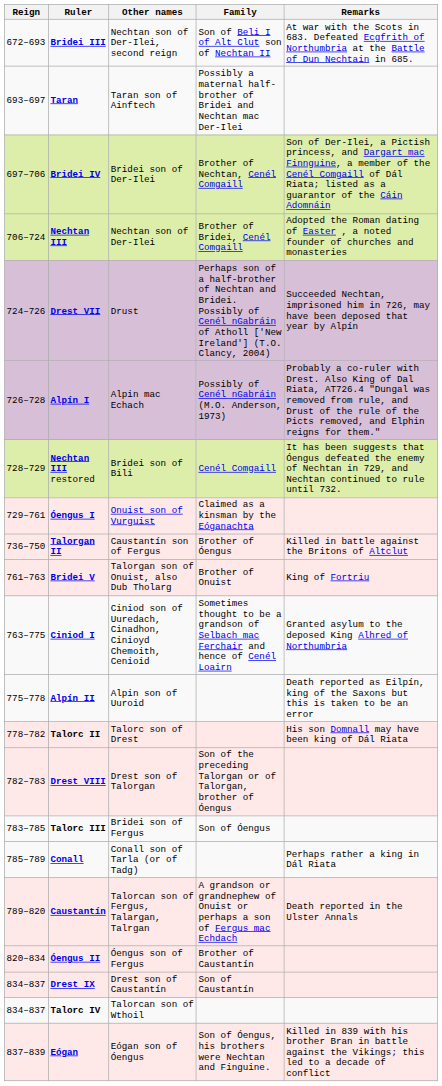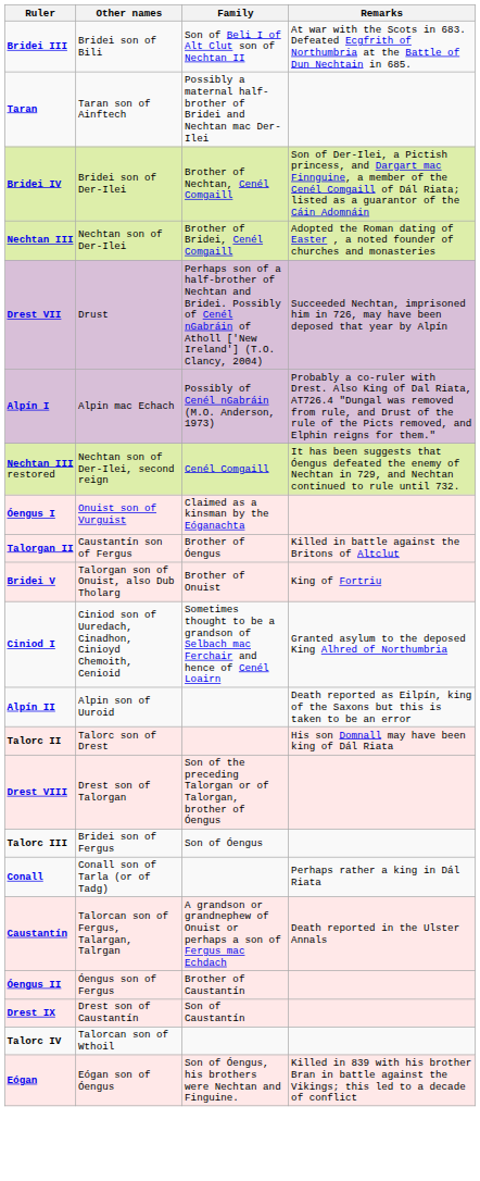 <table class="wikitable">
 <tr>
-<th width="10%">Reign</th>
 <th width="10%">Ruler</th>
 <th width="20%">Other names</th>
 <th width="20%">Family</th>
 <th width="35%">Remarks</th>
 </tr>
 <tr>
-<td>672–693</td>
 <td><strong><a href='#'>Bridei III</a></strong></td>
-<td>Nechtan son of Der-Ilei, second reign</td>
+<td>Bridei son of Bili</td>
 <td>Son of <a href='#'>Beli I of Alt Clut</a> son of <a href='#'>Nechtan II</a></td>
 <td>At war with the Scots in 683. Defeated <a href='#'>Ecgfrith of Northumbria</a> at the <a href='#'>Battle of Dun Nechtain</a> in 685.</td>
 </tr>
 <tr>
-<td>693–697</td>
 <td><strong><a href='#'>Taran</a></strong></td>
 <td>Taran son of Ainftech</td>
 <td>Possibly a maternal half-brother of Bridei and Nechtan mac Der-Ilei</td>
 <td></td>
 </tr>
 <tr bgcolor="#DDEEAA">
-<td>697–706</td>
 <td><strong><a href='#'>Bridei IV</a></strong></td>
 <td>Bridei son of Der-Ilei</td>
 <td>Brother of Nechtan, <a href='#'>Cenél Comgaill</a></td>
 <td>Son of Der-Ilei, a Pictish princess, and <a href='#'>Dargart mac Finnguine</a>, a member of the <a href='#'>Cenél Comgaill</a> of Dál Riata; listed as a guarantor of the <a href='#'>Cáin Adomnáin</a></td>
 </tr>
 <tr bgcolor="#DDEEAA">
-<td>706–724</td>
 <td><strong><a href='#'>Nechtan III</a></strong></td>
 <td>Nechtan son of Der-Ilei</td>
 <td>Brother of Bridei, <a href='#'>Cenél Comgaill</a></td>
 <td>Adopted the Roman dating of <a href='#'>Easter</a> , a noted founder of churches and monasteries</td>
 </tr>
 <tr bgcolor="#D8BFD8">
-<td>724–726</td>
 <td><strong><a href='#'>Drest VII</a></strong></td>
 <td>Drust</td>
 <td>Perhaps son of a half-brother of Nechtan and Bridei. Possibly of <a href='#'>Cenél nGabráin</a> of Atholl ['New Ireland'] (T.O. Clancy, 2004)</td>
 <td>Succeeded Nechtan, imprisoned him in 726, may have been deposed that year by Alpín</td>
 </tr>
 <tr bgcolor="#D8BFD8">
-<td>726–728</td>
 <td><strong><a href='#'>Alpín I</a></strong></td>
 <td>Alpin mac Echach</td>
 <td>Possibly of <a href='#'>Cenél nGabráin</a> (M.O. Anderson, 1973)</td>
 <td>Probably a co-ruler with Drest. Also King of Dal Riata, AT726.4 "Dungal was removed from rule, and Drust of the rule of the Picts removed, and Elphin reigns for them."</td>
 </tr>
 <tr bgcolor="#DDEEAA">
-<td>728–729</td>
 <td><strong><a href='#'>Nechtan III</a></strong><br>restored</td>
-<td>Bridei son of Bili</td>
+<td>Nechtan son of Der-Ilei, second reign</td>
 <td><a href='#'>Cenél Comgaill</a></td>
 <td>It has been suggests that Óengus defeated the enemy of Nechtan in 729, and Nechtan continued to rule until 732.</td>
 </tr>
 <tr bgcolor="#FFE8E8">
-<td>729–761</td>
 <td><strong><a href='#'>Óengus I</a></strong></td>
 <td><a href='#'>Onuist son of Vurguist</a></td>
 <td>Claimed as a kinsman by the <a href='#'>Eóganachta</a></td>
 <td></td>
 </tr>
 <tr bgcolor="#FFE8E8">
-<td>736–750</td>
 <td><strong><a href='#'>Talorgan II</a></strong></td>
 <td>Caustantín son of Fergus</td>
 <td>Brother of Óengus</td>
 <td>Killed in battle against the Britons of <a href='#'>Altclut</a></td>
 </tr>
 <tr bgcolor="#FFE8E8">
-<td>761–763</td>
 <td><strong><a href='#'>Bridei V</a></strong></td>
 <td>Talorgan son of Onuist, also Dub Tholarg</td>
 <td>Brother of Onuist</td>
 <td>King of <a href='#'>Fortriu</a></td>
 </tr>
 <tr>
-<td>763–775</td>
 <td><strong><a href='#'>Ciniod I</a></strong></td>
 <td>Ciniod son of Uuredach, Cinadhon, Cinioyd Chemoith, Cenioid</td>
 <td>Sometimes thought to be a grandson of <a href='#'>Selbach mac Ferchair</a> and hence of <a href='#'>Cenél Loairn</a></td>
 <td>Granted asylum to the deposed King <a href='#'>Alhred of Northumbria</a></td>
 </tr>
 <tr>
-<td>775–778</td>
 <td><strong><a href='#'>Alpín II</a></strong></td>
 <td>Alpin son of Uuroid</td>
 <td></td>
 <td>Death reported as Eilpín, king of the Saxons but this is taken to be an error</td>
 </tr>
 <tr bgcolor="#FFE8E8">
-<td>778–782</td>
 <td><strong>Talorc II</strong></td>
 <td>Talorc son of Drest</td>
 <td></td>
 <td>His son <a href='#'>Domnall</a> may have been king of Dál Riata</td>
 </tr>
 <tr bgcolor="#FFE8E8">
-<td>782–783</td>
 <td><strong><a href='#'>Drest VIII</a></strong></td>
 <td>Drest son of Talorgan</td>
 <td>Son of the preceding Talorgan or of Talorgan, brother of Óengus</td>
 <td></td>
 </tr>
 <tr>
-<td>783–785</td>
 <td><strong>Talorc III</strong></td>
 <td>Bridei son of Fergus</td>
 <td>Son of Óengus</td>
 <td></td>
 </tr>
 <tr>
-<td>785–789</td>
 <td><strong><a href='#'>Conall</a></strong></td>
 <td>Conall son of Tarla (or of Tadg)</td>
 <td></td>
 <td>Perhaps rather a king in Dál Riata</td>
 </tr>
 <tr bgcolor="#FFE8E8">
-<td>789–820</td>
 <td><strong><a href='#'>Caustantín</a></strong></td>
 <td>Talorcan son of Fergus, Talargan, Talrgan</td>
 <td>A grandson or grandnephew of Onuist or perhaps a son of <a href='#'>Fergus mac Echdach</a></td>
 <td>Death reported in the Ulster Annals</td>
 </tr>
 <tr bgcolor="#FFE8E8">
-<td>820–834</td>
 <td><strong><a href='#'>Óengus II</a></strong></td>
 <td>Óengus son of Fergus</td>
 <td>Brother of Caustantín</td>
 <td></td>
 </tr>
 <tr bgcolor="#FFE8E8">
-<td>834–837</td>
 <td><strong><a href='#'>Drest IX</a></strong></td>
 <td>Drest son of Caustantín</td>
 <td>Son of Caustantín</td>
 <td></td>
 </tr>
 <tr>
-<td>834–837</td>
 <td><strong>Talorc IV</strong></td>
 <td>Talorcan son of Wthoil</td>
 <td></td>
 <td></td>
 </tr>
 <tr bgcolor="#FFE8E8">
-<td>837–839</td>
 <td><strong><a href='#'>Eógan</a></strong></td>
 <td>Eógan son of Óengus</td>
 <td>Son of Óengus, his brothers were Nechtan and Finguine.</td>
 <td>Killed in 839 with his brother Bran in battle against the Vikings; this led to a decade of conflict</td>
 </tr>
 </table>
